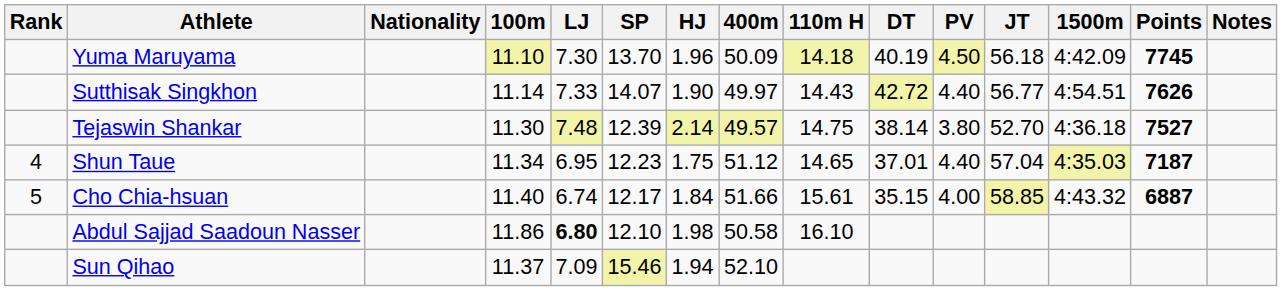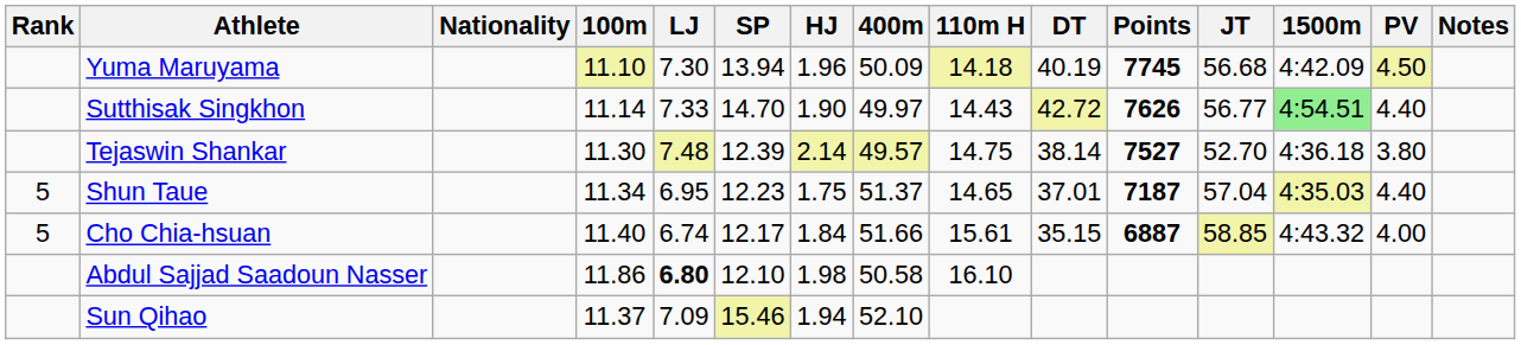 <table class="wikitable sortable" style=" text-align:center; font-size:97%;">
 <tr>
 <th>Rank</th>
 <th>Athlete</th>
 <th>Nationality</th>
 <th>100m</th>
 <th>LJ</th>
 <th>SP</th>
 <th>HJ</th>
 <th>400m</th>
 <th>110m H</th>
 <th>DT</th>
-<th>PV</th>
+<th>Points</th>
 <th>JT</th>
 <th>1500m</th>
-<th>Points</th>
+<th>PV</th>
 <th>Notes</th>
 </tr>
 <tr>
 <td></td>
 <td align=left><a href='#'>Yuma Maruyama</a></td>
 <td align=left></td>
 <td bgcolor=#F2F5A9>11.10</td>
 <td>7.30</td>
-<td>13.70</td>
+<td>13.94</td>
 <td>1.96</td>
 <td>50.09</td>
 <td bgcolor=#F2F5A9>14.18</td>
 <td>40.19</td>
+<td><strong>7745</strong></td>
+<td>56.68</td>
+<td>4:42.09</td>
 <td bgcolor=#F2F5A9>4.50</td>
-<td>56.18</td>
-<td>4:42.09</td>
-<td><strong>7745</strong></td>
 <td></td>
 </tr>
 <tr>
 <td></td>
 <td align=left><a href='#'>Sutthisak Singkhon</a></td>
 <td align=left></td>
 <td>11.14</td>
 <td>7.33</td>
-<td>14.07</td>
+<td>14.70</td>
 <td>1.90</td>
 <td>49.97</td>
 <td>14.43</td>
 <td bgcolor=#F2F5A9>42.72</td>
+<td><strong>7626</strong></td>
+<td>56.77</td>
+<td style="background: lightgreen;">4:54.51</td>
 <td>4.40</td>
-<td>56.77</td>
-<td>4:54.51</td>
-<td><strong>7626</strong></td>
 <td></td>
 </tr>
 <tr>
 <td></td>
 <td align=left><a href='#'>Tejaswin Shankar</a></td>
 <td align=left></td>
 <td>11.30</td>
 <td bgcolor=#F2F5A9>7.48</td>
 <td>12.39</td>
 <td bgcolor=#F2F5A9>2.14</td>
 <td bgcolor=#F2F5A9>49.57</td>
 <td>14.75</td>
 <td>38.14</td>
-<td>3.80</td>
+<td><strong>7527</strong></td>
 <td>52.70</td>
 <td>4:36.18</td>
-<td><strong>7527</strong></td>
+<td>3.80</td>
 <td></td>
 </tr>
 <tr>
-<td>4</td>
+<td>5</td>
 <td align=left><a href='#'>Shun Taue</a></td>
 <td align=left></td>
 <td>11.34</td>
 <td>6.95</td>
 <td>12.23</td>
 <td>1.75</td>
-<td>51.12</td>
+<td>51.37</td>
 <td>14.65</td>
 <td>37.01</td>
-<td>4.40</td>
+<td><strong>7187</strong></td>
 <td>57.04</td>
 <td bgcolor=#F2F5A9>4:35.03</td>
-<td><strong>7187</strong></td>
+<td>4.40</td>
 <td></td>
 </tr>
 <tr>
 <td>5</td>
 <td align=left><a href='#'>Cho Chia-hsuan</a></td>
 <td align=left></td>
 <td>11.40</td>
 <td>6.74</td>
 <td>12.17</td>
 <td>1.84</td>
 <td>51.66</td>
 <td>15.61</td>
 <td>35.15</td>
-<td>4.00</td>
+<td><strong>6887</strong></td>
 <td bgcolor=#F2F5A9>58.85</td>
 <td>4:43.32</td>
-<td><strong>6887</strong></td>
+<td>4.00</td>
 <td></td>
 </tr>
 <tr>
 <td></td>
 <td align=left><a href='#'>Abdul Sajjad Saadoun Nasser</a></td>
 <td align=left></td>
 <td>11.86</td>
 <td><strong>6.80</strong></td>
 <td>12.10</td>
 <td>1.98</td>
 <td>50.58</td>
 <td>16.10</td>
 <td></td>
+<td><strong></strong></td>
 <td></td>
 <td></td>
 <td></td>
-<td><strong></strong></td>
 <td></td>
 </tr>
 <tr>
 <td></td>
 <td align=left><a href='#'>Sun Qihao</a></td>
 <td align=left></td>
 <td>11.37</td>
 <td>7.09</td>
 <td bgcolor=#F2F5A9>15.46</td>
 <td>1.94</td>
 <td>52.10</td>
 <td></td>
 <td></td>
+<td><strong></strong></td>
 <td></td>
 <td></td>
 <td></td>
-<td><strong></strong></td>
 <td></td>
 </tr>
 </table>
